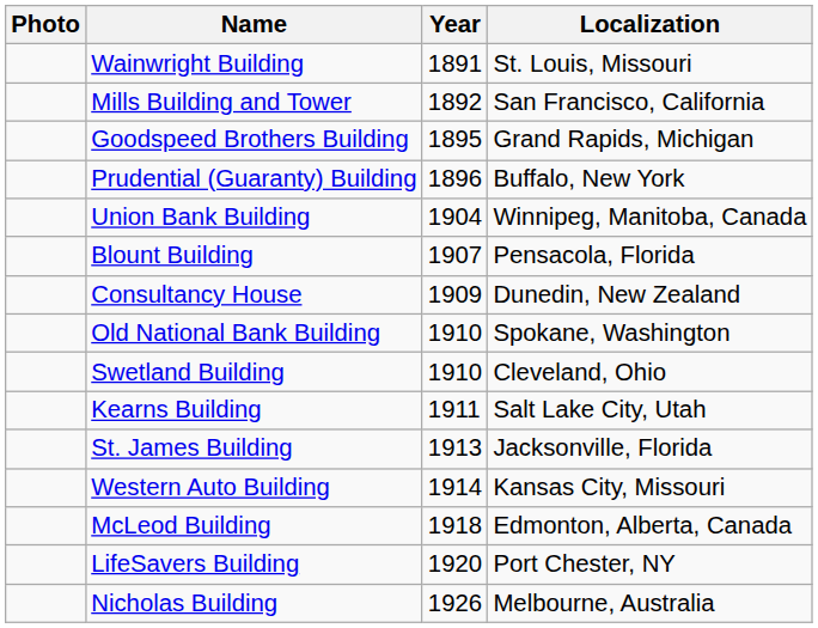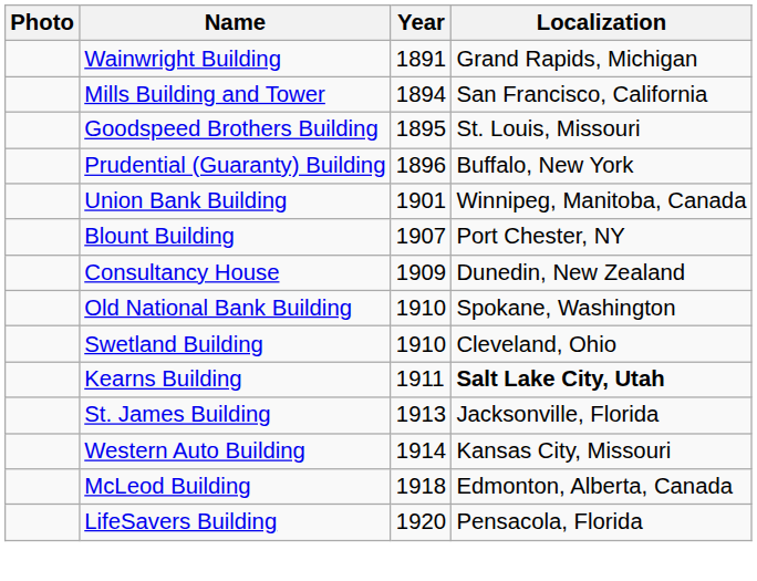 <table class="wikitable">
 <tr>
 <th>Photo</th>
 <th>Name</th>
 <th>Year</th>
 <th>Localization</th>
 </tr>
 <tr>
 <td></td>
 <td><a href='#'>Wainwright Building</a></td>
 <td>1891</td>
-<td>St. Louis, Missouri</td>
+<td>Grand Rapids, Michigan</td>
 </tr>
 <tr>
 <td></td>
 <td><a href='#'>Mills Building and Tower</a></td>
-<td>1892</td>
+<td>1894</td>
 <td>San Francisco, California</td>
 </tr>
 <tr>
 <td></td>
 <td><a href='#'>Goodspeed Brothers Building</a></td>
 <td>1895</td>
-<td>Grand Rapids, Michigan</td>
+<td>St. Louis, Missouri</td>
 </tr>
 <tr>
 <td></td>
 <td><a href='#'>Prudential (Guaranty) Building</a></td>
 <td>1896</td>
 <td>Buffalo, New York</td>
 </tr>
 <tr>
 <td></td>
 <td><a href='#'>Union Bank Building</a></td>
-<td>1904</td>
+<td>1901</td>
 <td>Winnipeg, Manitoba, Canada</td>
 </tr>
 <tr>
 <td></td>
 <td><a href='#'>Blount Building</a></td>
 <td>1907</td>
-<td>Pensacola, Florida</td>
+<td>Port Chester, NY</td>
 </tr>
 <tr>
 <td></td>
 <td><a href='#'>Consultancy House</a></td>
 <td>1909</td>
 <td>Dunedin, New Zealand</td>
 </tr>
 <tr>
 <td></td>
 <td><a href='#'>Old National Bank Building</a></td>
 <td>1910</td>
 <td>Spokane, Washington</td>
 </tr>
 <tr>
 <td></td>
 <td><a href='#'>Swetland Building</a></td>
 <td>1910</td>
 <td>Cleveland, Ohio</td>
 </tr>
 <tr>
 <td></td>
 <td><a href='#'>Kearns Building</a></td>
 <td>1911</td>
-<td>Salt Lake City, Utah</td>
+<td><strong>Salt Lake City, Utah</strong></td>
 </tr>
 <tr>
 <td></td>
 <td><a href='#'>St. James Building</a></td>
 <td>1913</td>
 <td>Jacksonville, Florida</td>
 </tr>
 <tr>
 <td></td>
 <td><a href='#'>Western Auto Building</a></td>
 <td>1914</td>
 <td>Kansas City, Missouri</td>
 </tr>
 <tr>
 <td></td>
 <td><a href='#'>McLeod Building</a></td>
 <td>1918</td>
 <td>Edmonton, Alberta, Canada</td>
 </tr>
 <tr>
 <td></td>
 <td><a href='#'>LifeSavers Building</a></td>
 <td>1920</td>
-<td>Port Chester, NY</td>
-</tr>
-<tr>
-<td></td>
-<td><a href='#'>Nicholas Building</a></td>
-<td>1926</td>
-<td>Melbourne, Australia</td>
+<td>Pensacola, Florida</td>
 </tr>
 </table>
